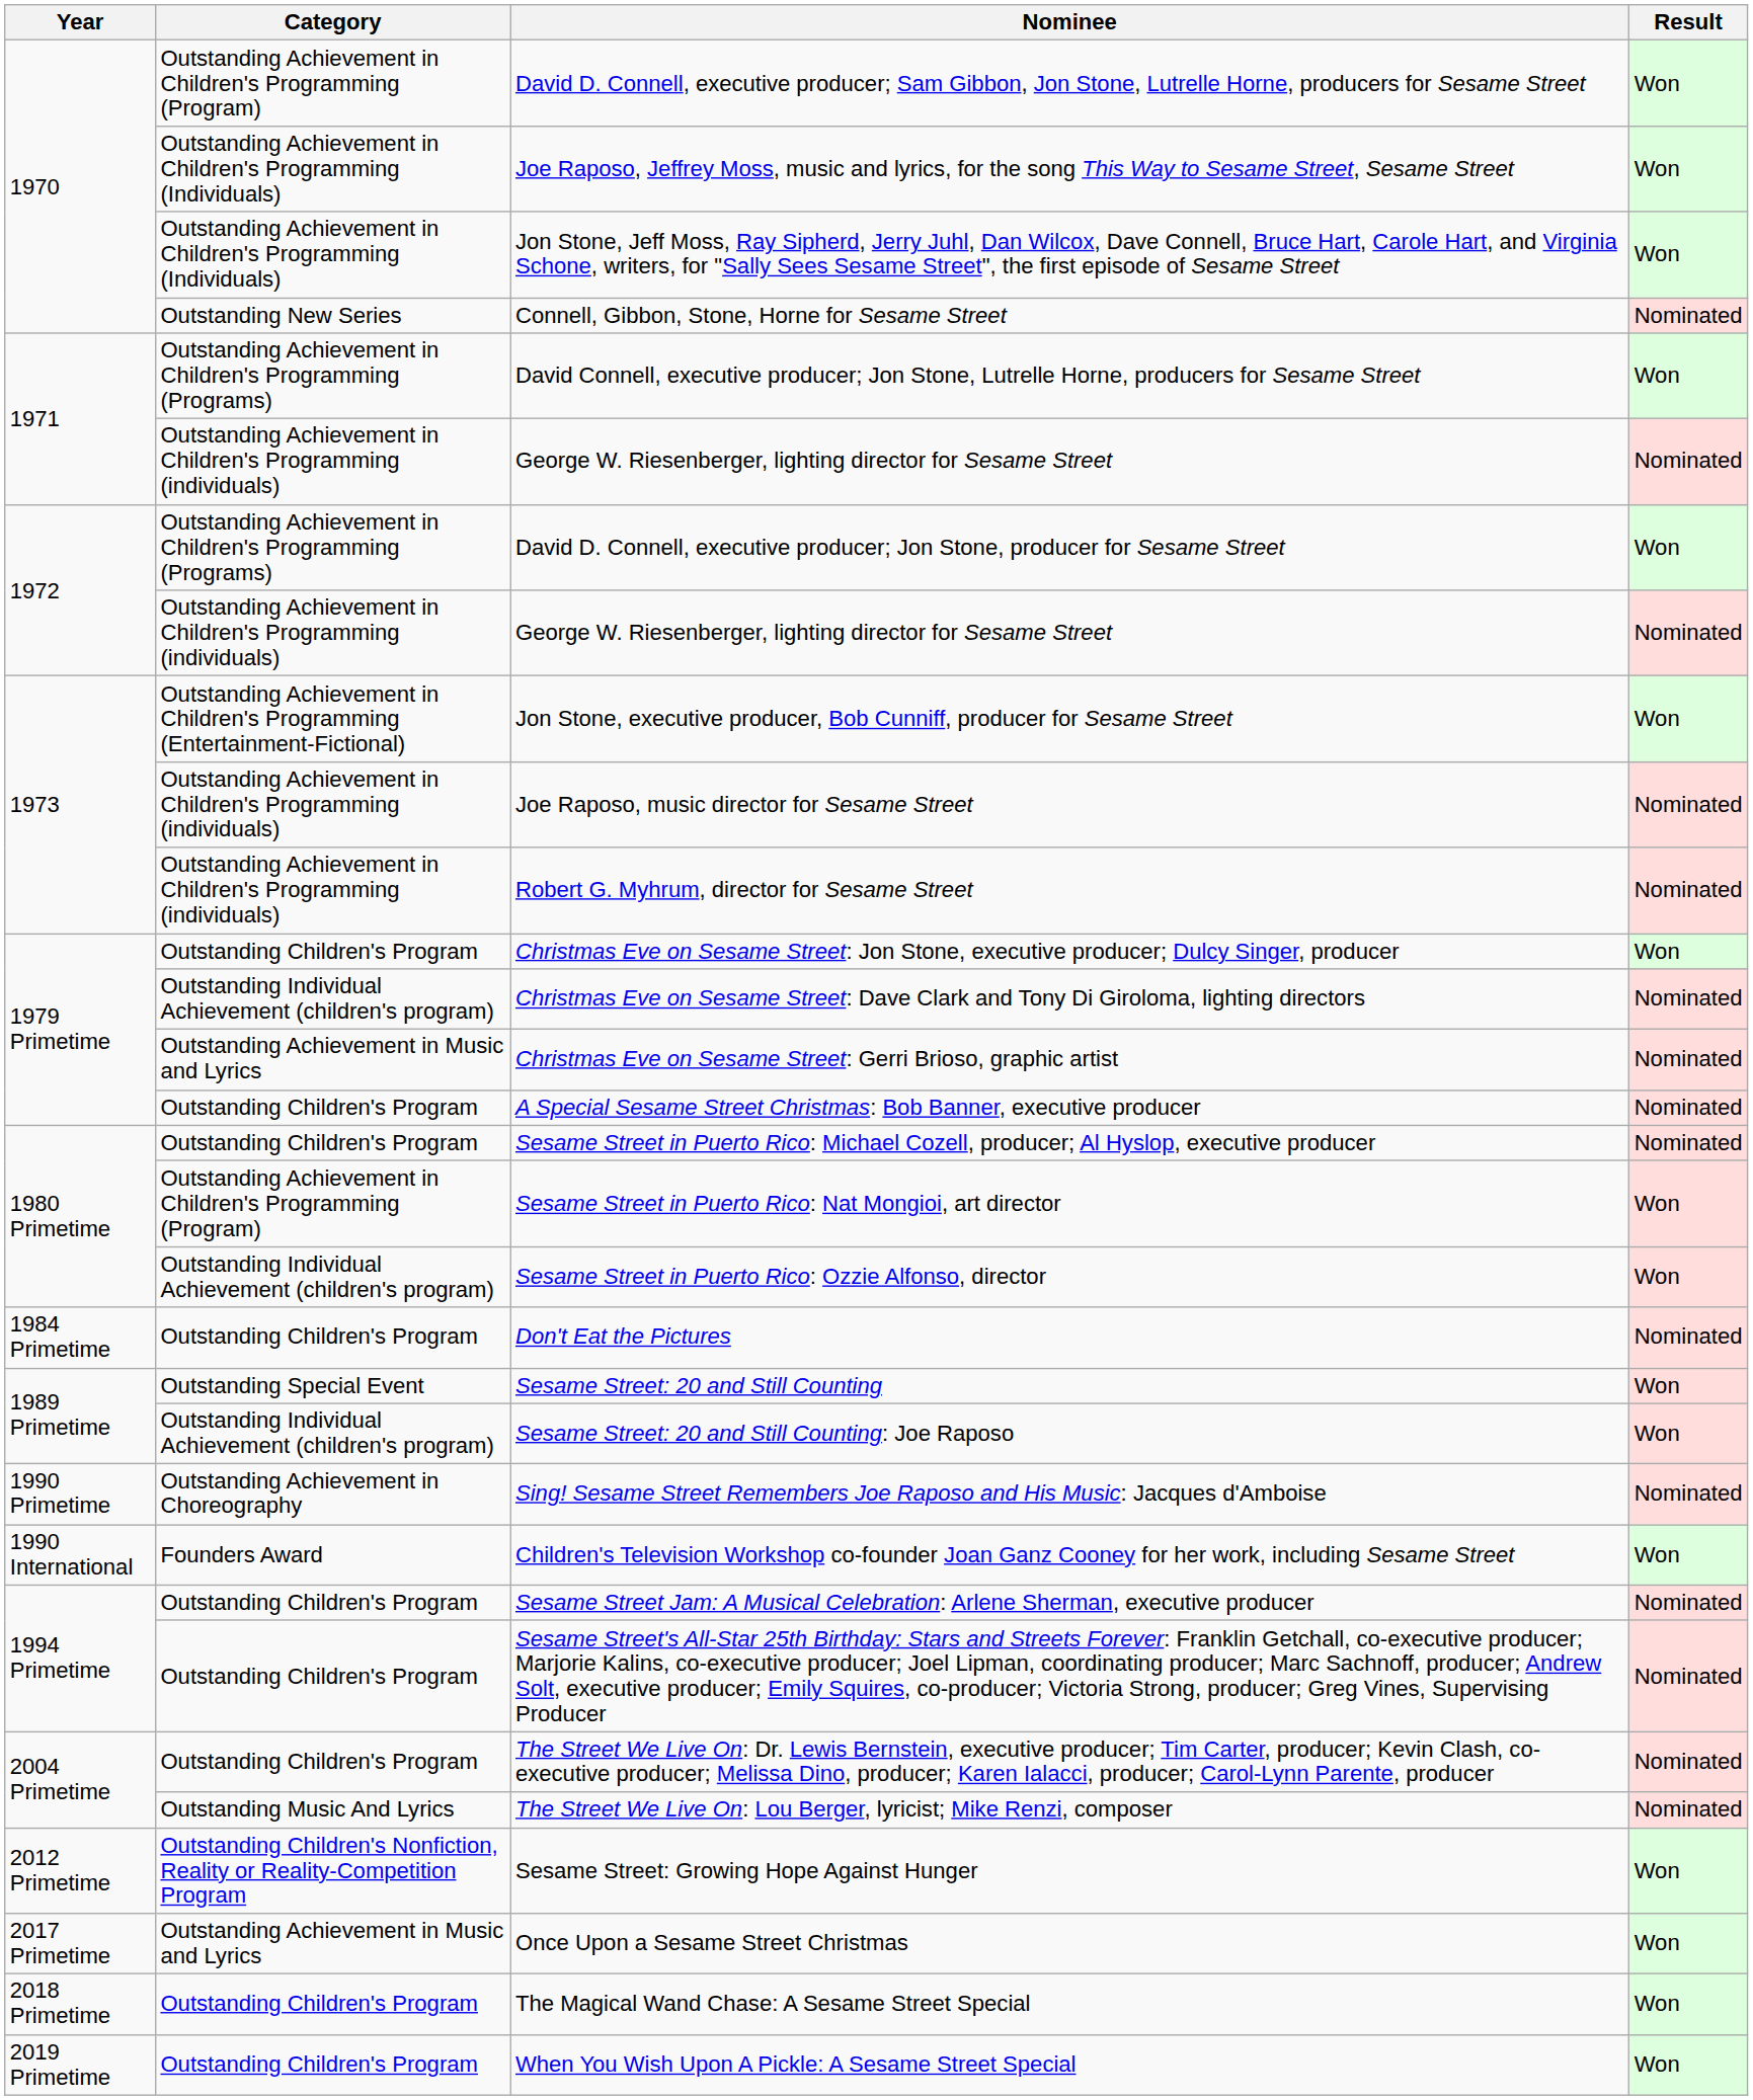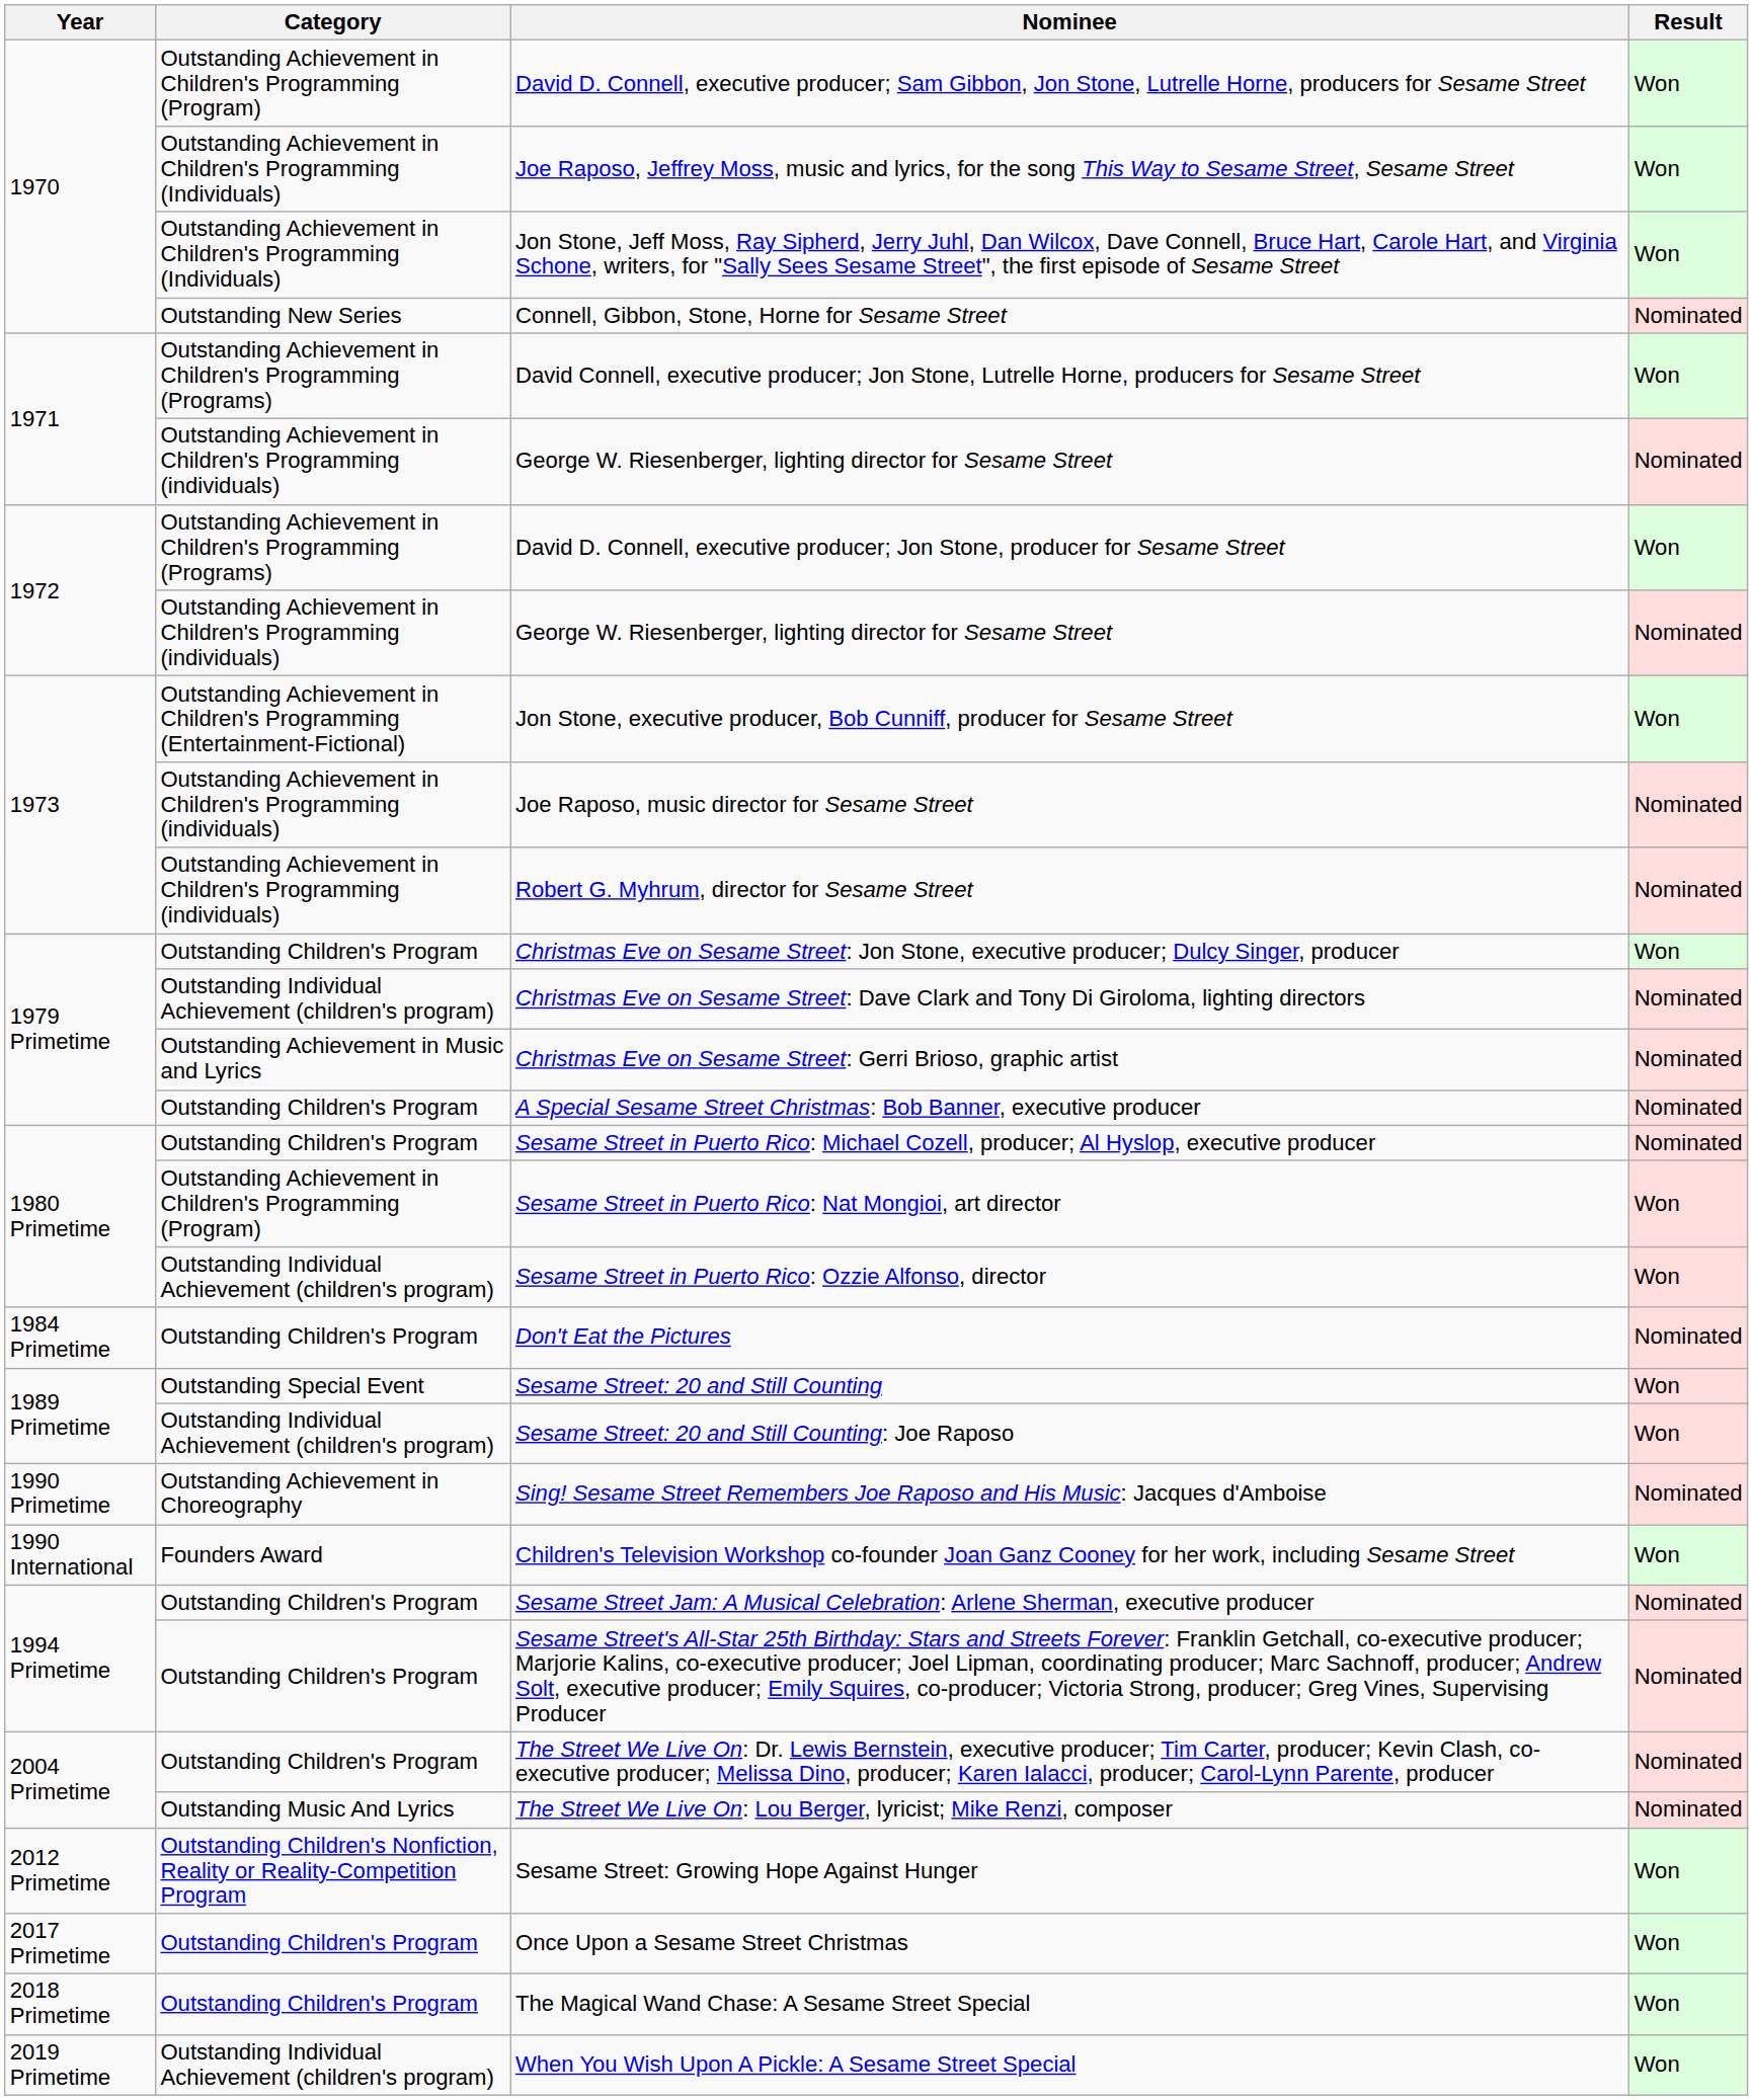 <table class="wikitable">
 <tr>
 <th>Year</th>
 <th>Category</th>
 <th>Nominee</th>
 <th>Result</th>
 </tr>
 <tr>
 <td rowspan=4>1970</td>
 <td>Outstanding Achievement in Children's Programming (Program)</td>
 <td><a href='#'>David D. Connell</a>, executive producer; <a href='#'>Sam Gibbon</a>, <a href='#'>Jon Stone</a>, <a href='#'>Lutrelle Horne</a>, producers for <em>Sesame Street</em></td>
 <td style="background: #ddffdd">Won</td>
 </tr>
 <tr>
 <td>Outstanding Achievement in Children's Programming (Individuals)</td>
 <td><a href='#'>Joe Raposo</a>, <a href='#'>Jeffrey Moss</a>, music and lyrics, for the song <em><a href='#'>This Way to Sesame Street</a></em>, <em>Sesame Street</em></td>
 <td style="background: #ddffdd">Won</td>
 </tr>
 <tr>
 <td>Outstanding Achievement in Children's Programming (Individuals)</td>
 <td>Jon Stone, Jeff Moss, <a href='#'>Ray Sipherd</a>, <a href='#'>Jerry Juhl</a>, <a href='#'>Dan Wilcox</a>, Dave Connell, <a href='#'>Bruce Hart</a>, <a href='#'>Carole Hart</a>, and <a href='#'>Virginia Schone</a>, writers, for "<a href='#'>Sally Sees Sesame Street</a>", the first episode of <em>Sesame Street</em></td>
 <td style="background: #ddffdd">Won</td>
 </tr>
 <tr>
 <td>Outstanding New Series</td>
 <td>Connell, Gibbon, Stone, Horne for <em>Sesame Street</em></td>
 <td style="background: #ffdddd">Nominated</td>
 </tr>
 <tr>
 <td rowspan=2>1971</td>
 <td>Outstanding Achievement in Children's Programming (Programs)</td>
 <td>David Connell, executive producer; Jon Stone, Lutrelle Horne, producers for <em>Sesame Street</em></td>
 <td style="background: #ddffdd">Won</td>
 </tr>
 <tr>
 <td>Outstanding Achievement in Children's Programming (individuals)</td>
 <td>George W. Riesenberger, lighting director for <em>Sesame Street</em></td>
 <td style="background: #ffdddd">Nominated</td>
 </tr>
 <tr>
 <td rowspan=2>1972</td>
 <td>Outstanding Achievement in Children's Programming (Programs)</td>
 <td>David D. Connell, executive producer; Jon Stone, producer for <em>Sesame Street</em></td>
 <td style="background: #ddffdd">Won</td>
 </tr>
 <tr>
 <td>Outstanding Achievement in Children's Programming (individuals)</td>
 <td>George W. Riesenberger, lighting director for <em>Sesame Street</em></td>
 <td style="background: #ffdddd">Nominated</td>
 </tr>
 <tr>
 <td rowspan=3>1973</td>
 <td>Outstanding Achievement in Children's Programming (Entertainment-Fictional)</td>
 <td>Jon Stone, executive producer, <a href='#'>Bob Cunniff</a>, producer for <em>Sesame Street</em></td>
 <td style="background: #ddffdd">Won</td>
 </tr>
 <tr>
 <td>Outstanding Achievement in Children's Programming (individuals)</td>
 <td>Joe Raposo, music director for <em>Sesame Street</em></td>
 <td style="background: #ffdddd">Nominated</td>
 </tr>
 <tr>
 <td>Outstanding Achievement in Children's Programming (individuals)</td>
 <td><a href='#'>Robert G. Myhrum</a>, director for <em>Sesame Street</em></td>
 <td style="background: #ffdddd">Nominated</td>
 </tr>
 <tr>
 <td rowspan=4>1979 Primetime</td>
 <td>Outstanding Children's Program</td>
 <td><em><a href='#'>Christmas Eve on Sesame Street</a></em>: Jon Stone, executive producer; <a href='#'>Dulcy Singer</a>, producer</td>
 <td style="background: #ddffdd">Won</td>
 </tr>
 <tr>
 <td>Outstanding Individual Achievement (children's program)</td>
 <td><em><a href='#'>Christmas Eve on Sesame Street</a></em>: Dave Clark and Tony Di Giroloma, lighting directors</td>
 <td style="background: #ffdddd">Nominated</td>
 </tr>
 <tr>
 <td>Outstanding Achievement in Music and Lyrics</td>
 <td><em><a href='#'>Christmas Eve on Sesame Street</a></em>: Gerri Brioso, graphic artist</td>
 <td style="background: #ffdddd">Nominated</td>
 </tr>
 <tr>
 <td>Outstanding Children's Program</td>
 <td><em><a href='#'>A Special Sesame Street Christmas</a></em>: <a href='#'>Bob Banner</a>, executive producer</td>
 <td style="background: #ffdddd">Nominated</td>
 </tr>
 <tr>
 <td rowspan=3>1980 Primetime</td>
 <td>Outstanding Children's Program</td>
 <td><em><a href='#'>Sesame Street in Puerto Rico</a></em>: <a href='#'>Michael Cozell</a>, producer; <a href='#'>Al Hyslop</a>, executive producer</td>
 <td style="background: #ffdddd">Nominated</td>
 </tr>
 <tr>
 <td>Outstanding Achievement in Children's Programming (Program)</td>
 <td><em><a href='#'>Sesame Street in Puerto Rico</a></em>: <a href='#'>Nat Mongioi</a>, art director</td>
 <td style="background: #ffdddd">Won</td>
 </tr>
 <tr>
 <td>Outstanding Individual Achievement (children's program)</td>
 <td><em><a href='#'>Sesame Street in Puerto Rico</a></em>: <a href='#'>Ozzie Alfonso</a>, director</td>
 <td style="background: #ffdddd">Won</td>
 </tr>
 <tr>
 <td rowspan=1>1984 Primetime</td>
 <td>Outstanding Children's Program</td>
 <td><em><a href='#'>Don't Eat the Pictures</a></em></td>
 <td style="background: #ffdddd">Nominated</td>
 </tr>
 <tr>
 <td rowspan=2>1989 Primetime</td>
 <td>Outstanding Special Event</td>
 <td><em><a href='#'>Sesame Street: 20 and Still Counting</a></em></td>
 <td style="background: #ffdddd">Won</td>
 </tr>
 <tr>
 <td>Outstanding Individual Achievement (children's program)</td>
 <td><em><a href='#'>Sesame Street: 20 and Still Counting</a></em>: Joe Raposo</td>
 <td style="background: #ffdddd">Won</td>
 </tr>
 <tr>
 <td rowspan=1>1990 Primetime</td>
 <td>Outstanding Achievement in Choreography</td>
 <td><em><a href='#'>Sing! Sesame Street Remembers Joe Raposo and His Music</a></em>: Jacques d'Amboise</td>
 <td style="background: #ffdddd">Nominated</td>
 </tr>
 <tr>
 <td rowspan=1>1990 International</td>
 <td>Founders Award</td>
 <td><a href='#'>Children's Television Workshop</a> co-founder <a href='#'>Joan Ganz Cooney</a> for her work, including <em>Sesame Street</em></td>
 <td style="background: #ddffdd">Won</td>
 </tr>
 <tr>
 <td rowspan=2>1994 Primetime</td>
 <td>Outstanding Children's Program</td>
 <td><em><a href='#'>Sesame Street Jam: A Musical Celebration</a></em>: <a href='#'>Arlene Sherman</a>, executive producer</td>
 <td style="background: #ffdddd">Nominated</td>
 </tr>
 <tr>
 <td>Outstanding Children's Program</td>
 <td><em><a href='#'>Sesame Street's All-Star 25th Birthday: Stars and Streets Forever</a></em>: Franklin Getchall, co-executive producer; Marjorie Kalins, co-executive producer; Joel Lipman, coordinating producer; Marc Sachnoff, producer; <a href='#'>Andrew Solt</a>, executive producer; <a href='#'>Emily Squires</a>, co-producer; Victoria Strong, producer; Greg Vines, Supervising Producer</td>
 <td style="background: #ffdddd">Nominated</td>
 </tr>
 <tr>
 <td rowspan=2>2004 Primetime</td>
 <td>Outstanding Children's Program</td>
 <td><em><a href='#'>The Street We Live On</a></em>: Dr. <a href='#'>Lewis Bernstein</a>, executive producer; <a href='#'>Tim Carter</a>, producer; Kevin Clash, co-executive producer; <a href='#'>Melissa Dino</a>, producer; <a href='#'>Karen Ialacci</a>, producer; <a href='#'>Carol-Lynn Parente</a>, producer</td>
 <td style="background: #ffdddd">Nominated</td>
 </tr>
 <tr>
 <td>Outstanding Music And Lyrics</td>
 <td><em><a href='#'>The Street We Live On</a></em>: <a href='#'>Lou Berger</a>, lyricist; <a href='#'>Mike Renzi</a>, composer</td>
 <td style="background: #ffdddd">Nominated</td>
 </tr>
 <tr>
 <td rowspan=1>2012 Primetime</td>
 <td><a href='#'>Outstanding Children's Nonfiction, Reality or Reality-Competition Program</a></td>
 <td>Sesame Street: Growing Hope Against Hunger</td>
 <td style="background: #ddffdd">Won</td>
 </tr>
 <tr>
 <td rowspan=1>2017 Primetime</td>
-<td>Outstanding Achievement in Music and Lyrics</td>
+<td><a href='#'>Outstanding Children's Program</a></td>
 <td>Once Upon a Sesame Street Christmas</td>
 <td style="background: #ddffdd">Won</td>
 </tr>
 <tr>
 <td rowspan=1>2018 Primetime</td>
 <td><a href='#'>Outstanding Children's Program</a></td>
 <td>The Magical Wand Chase: A Sesame Street Special</td>
 <td style="background: #ddffdd">Won</td>
 </tr>
 <tr>
 <td rowspan=1>2019 Primetime</td>
-<td><a href='#'>Outstanding Children's Program</a></td>
+<td>Outstanding Individual Achievement (children's program)</td>
 <td><a href='#'>When You Wish Upon A Pickle: A Sesame Street Special</a></td>
 <td style="background: #ddffdd">Won</td>
 </tr>
 </table>
